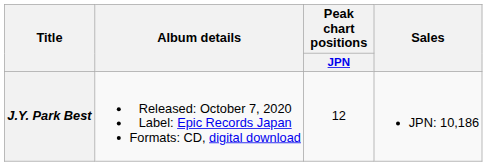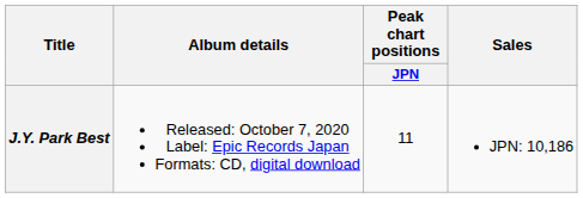 <table class="wikitable plainrowheaders" style="text-align:center;">
 <tr>
 <th scope="col" rowspan="2">Title</th>
 <th scope="col" rowspan="2">Album details</th>
 <th scope="col" colspan="1" style="width:5em;">Peak chart positions</th>
 <th scope="col" rowspan="2">Sales</th>
 </tr>
 <tr>
 <th scope="col" style="width:3em;font-size:90%;"><a href='#'>JPN</a><br></th>
 </tr>
 <tr>
 <th scope="row"><em>J.Y. Park Best</em></th>
 <td><br><ul><li>Released: October 7, 2020</li><li>Label: <a href='#'>Epic Records Japan</a></li><li>Formats: CD, <a href='#'>digital download</a></li></ul></td>
-<td>12</td>
+<td>11</td>
 <td><br><ul><li>JPN: 10,186</li></ul></td>
 </tr>
 </table>
